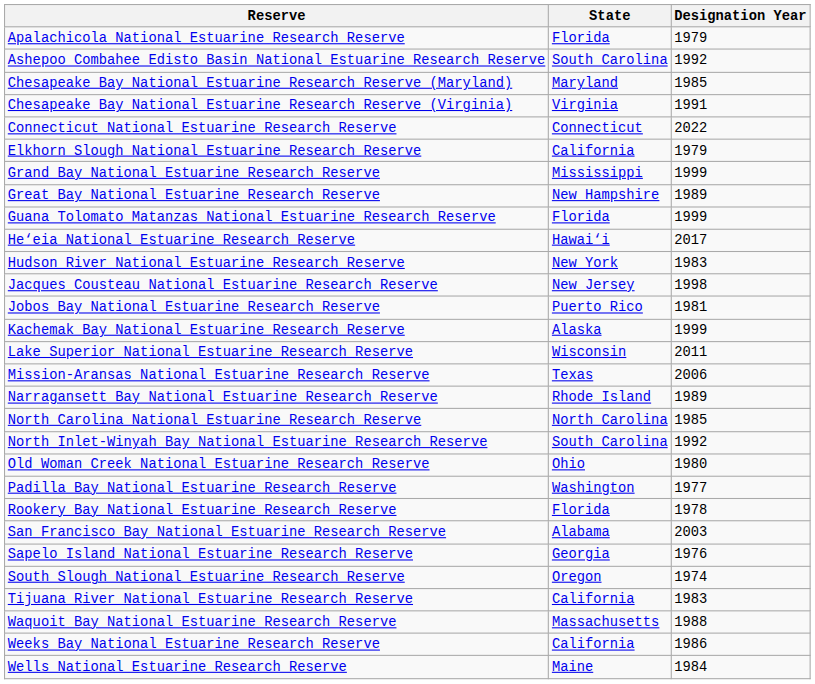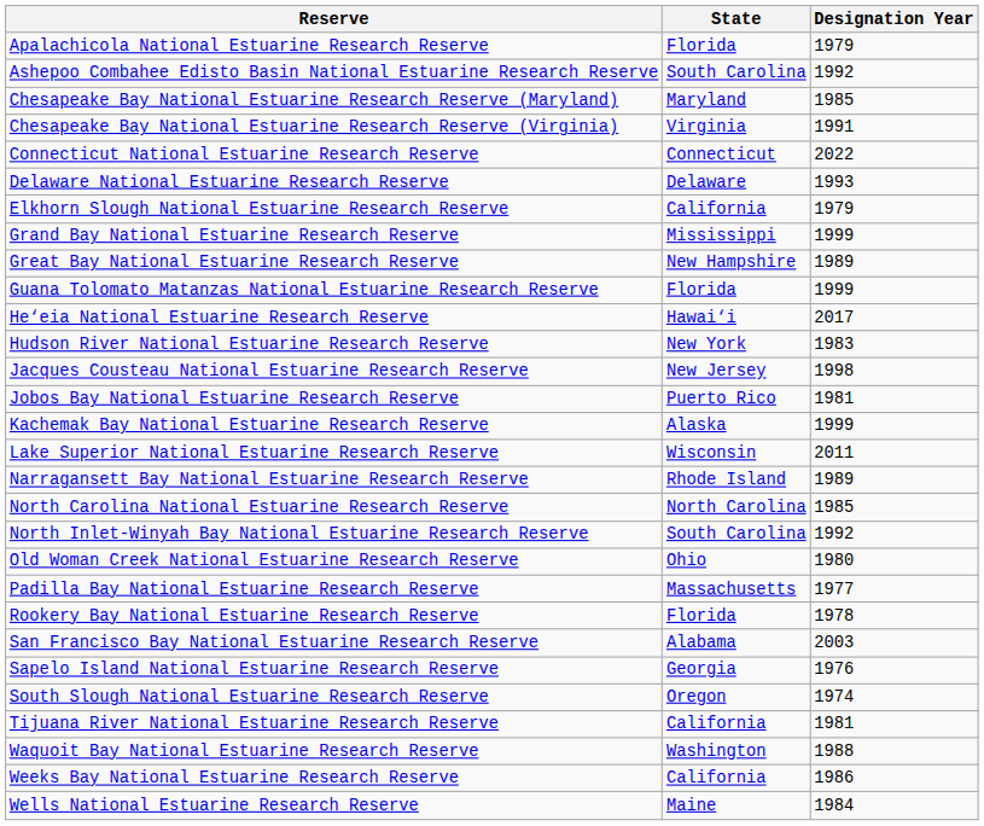 <table class="wikitable sortable" border="1">
 <tr>
 <th scope="col">Reserve</th>
 <th scope="col">State</th>
 <th scope="col">Designation Year</th>
 </tr>
 <tr>
 <td><a href='#'>Apalachicola National Estuarine Research Reserve</a></td>
 <td><a href='#'>Florida</a></td>
 <td>1979</td>
 </tr>
 <tr>
 <td><a href='#'>Ashepoo Combahee Edisto Basin National Estuarine Research Reserve</a></td>
 <td><a href='#'>South Carolina</a></td>
 <td>1992</td>
 </tr>
 <tr>
 <td><a href='#'>Chesapeake Bay National Estuarine Research Reserve (Maryland)</a></td>
 <td><a href='#'>Maryland</a></td>
 <td>1985</td>
 </tr>
 <tr>
 <td><a href='#'>Chesapeake Bay National Estuarine Research Reserve (Virginia)</a></td>
 <td><a href='#'>Virginia</a></td>
 <td>1991</td>
 </tr>
 <tr>
 <td><a href='#'>Connecticut National Estuarine Research Reserve</a></td>
 <td><a href='#'>Connecticut</a></td>
 <td>2022</td>
+</tr>
+<tr>
+<td><a href='#'>Delaware National Estuarine Research Reserve</a></td>
+<td><a href='#'>Delaware</a></td>
+<td>1993</td>
 </tr>
 <tr>
 <td><a href='#'>Elkhorn Slough National Estuarine Research Reserve</a></td>
 <td><a href='#'>California</a></td>
 <td>1979</td>
 </tr>
 <tr>
 <td><a href='#'>Grand Bay National Estuarine Research Reserve</a></td>
 <td><a href='#'>Mississippi</a></td>
 <td>1999</td>
 </tr>
 <tr>
 <td><a href='#'>Great Bay National Estuarine Research Reserve</a></td>
 <td><a href='#'>New Hampshire</a></td>
 <td>1989</td>
 </tr>
 <tr>
 <td><a href='#'>Guana Tolomato Matanzas National Estuarine Research Reserve</a></td>
 <td><a href='#'>Florida</a></td>
 <td>1999</td>
 </tr>
 <tr>
 <td><a href='#'>He‘eia National Estuarine Research Reserve</a></td>
 <td><a href='#'>Hawai‘i</a></td>
 <td>2017</td>
 </tr>
 <tr>
 <td><a href='#'>Hudson River National Estuarine Research Reserve</a></td>
 <td><a href='#'>New York</a></td>
 <td>1983</td>
 </tr>
 <tr>
 <td><a href='#'>Jacques Cousteau National Estuarine Research Reserve</a></td>
 <td><a href='#'>New Jersey</a></td>
 <td>1998</td>
 </tr>
 <tr>
 <td><a href='#'>Jobos Bay National Estuarine Research Reserve</a></td>
 <td><a href='#'>Puerto Rico</a></td>
 <td>1981</td>
 </tr>
 <tr>
 <td><a href='#'>Kachemak Bay National Estuarine Research Reserve</a></td>
 <td><a href='#'>Alaska</a></td>
 <td>1999</td>
 </tr>
 <tr>
 <td><a href='#'>Lake Superior National Estuarine Research Reserve</a></td>
 <td><a href='#'>Wisconsin</a></td>
 <td>2011</td>
 </tr>
 <tr>
-<td><a href='#'>Mission-Aransas National Estuarine Research Reserve</a></td>
-<td><a href='#'>Texas</a></td>
-<td>2006</td>
-</tr>
-<tr>
 <td><a href='#'>Narragansett Bay National Estuarine Research Reserve</a></td>
 <td><a href='#'>Rhode Island</a></td>
 <td>1989</td>
 </tr>
 <tr>
 <td><a href='#'>North Carolina National Estuarine Research Reserve</a></td>
 <td><a href='#'>North Carolina</a></td>
 <td>1985</td>
 </tr>
 <tr>
 <td><a href='#'>North Inlet-Winyah Bay National Estuarine Research Reserve</a></td>
 <td><a href='#'>South Carolina</a></td>
 <td>1992</td>
 </tr>
 <tr>
 <td><a href='#'>Old Woman Creek National Estuarine Research Reserve</a></td>
 <td><a href='#'>Ohio</a></td>
 <td>1980</td>
 </tr>
 <tr>
 <td><a href='#'>Padilla Bay National Estuarine Research Reserve</a></td>
-<td><a href='#'>Washington</a></td>
+<td><a href='#'>Massachusetts</a></td>
 <td>1977</td>
 </tr>
 <tr>
 <td><a href='#'>Rookery Bay National Estuarine Research Reserve</a></td>
 <td><a href='#'>Florida</a></td>
 <td>1978</td>
 </tr>
 <tr>
 <td><a href='#'>San Francisco Bay National Estuarine Research Reserve</a></td>
 <td><a href='#'>Alabama</a></td>
 <td>2003</td>
 </tr>
 <tr>
 <td><a href='#'>Sapelo Island National Estuarine Research Reserve</a></td>
 <td><a href='#'>Georgia</a></td>
 <td>1976</td>
 </tr>
 <tr>
 <td><a href='#'>South Slough National Estuarine Research Reserve</a></td>
 <td><a href='#'>Oregon</a></td>
 <td>1974</td>
 </tr>
 <tr>
 <td><a href='#'>Tijuana River National Estuarine Research Reserve</a></td>
 <td><a href='#'>California</a></td>
-<td>1983</td>
+<td>1981</td>
 </tr>
 <tr>
 <td><a href='#'>Waquoit Bay National Estuarine Research Reserve</a></td>
-<td><a href='#'>Massachusetts</a></td>
+<td><a href='#'>Washington</a></td>
 <td>1988</td>
 </tr>
 <tr>
 <td><a href='#'>Weeks Bay National Estuarine Research Reserve</a></td>
 <td><a href='#'>California</a></td>
 <td>1986</td>
 </tr>
 <tr>
 <td><a href='#'>Wells National Estuarine Research Reserve</a></td>
 <td><a href='#'>Maine</a></td>
 <td>1984</td>
 </tr>
 </table>
